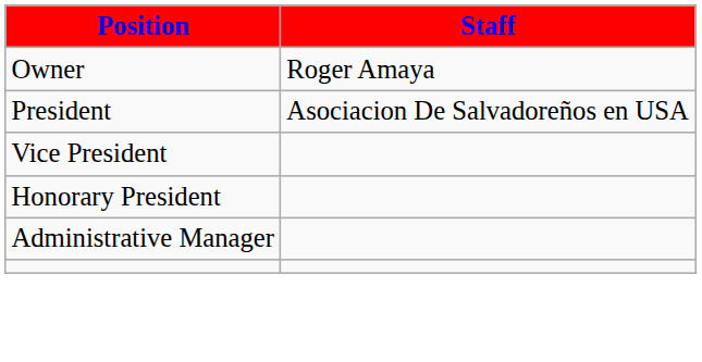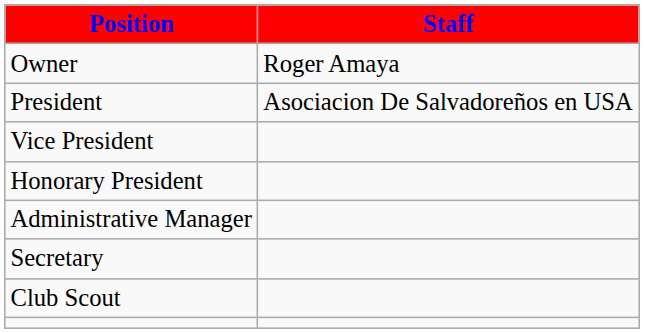 <table class="wikitable">
 <tr>
 <th style="color:Blue; background:#f00;">Position</th>
 <th style="color:Blue; background:#f00;">Staff</th>
 </tr>
 <tr>
 <td>Owner</td>
 <td> Roger Amaya</td>
 </tr>
 <tr>
 <td>President</td>
 <td> Asociacion De Salvadoreños en USA</td>
 </tr>
 <tr>
 <td>Vice President</td>
 <td></td>
 </tr>
 <tr>
 <td>Honorary President</td>
 <td></td>
 </tr>
 <tr>
 <td>Administrative Manager</td>
 <td></td>
 </tr>
 <tr>
+<td>Secretary</td>
+<td></td>
+</tr>
+<tr>
+<td>Club Scout</td>
+<td></td>
+</tr>
+<tr>
 <td></td>
 <td></td>
 </tr>
 </table>
